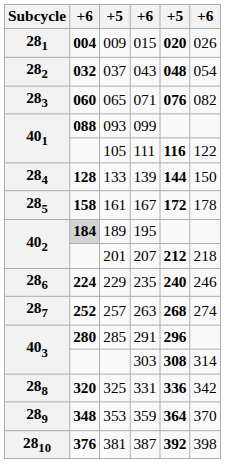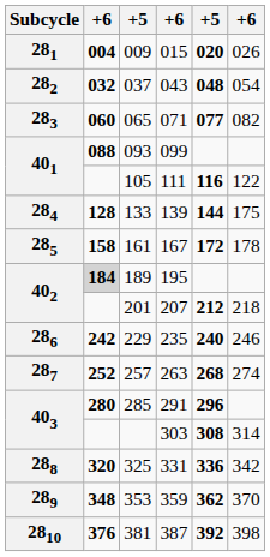 <table class="wikitable floatright">
 <tr>
 <th>Subcycle</th>
 <th>+6</th>
 <th>+5</th>
 <th>+6</th>
 <th>+5</th>
 <th>+6</th>
 </tr>
 <tr>
 <th>28<sub>1</sub></th>
 <td><strong>004</strong></td>
 <td>009</td>
 <td>015</td>
 <td><strong>020</strong></td>
 <td>026</td>
 </tr>
 <tr>
 <th>28<sub>2</sub></th>
 <td><strong>032</strong></td>
 <td>037</td>
 <td>043</td>
 <td><strong>048</strong></td>
 <td>054</td>
 </tr>
 <tr>
 <th>28<sub>3</sub></th>
 <td><strong>060</strong></td>
 <td>065</td>
 <td>071</td>
-<td><strong>076</strong></td>
+<td><strong>077</strong></td>
 <td>082</td>
 </tr>
 <tr>
 <th rowspan=2>40<sub>1</sub></th>
 <td><strong>088</strong></td>
 <td>093</td>
 <td>099</td>
 <td></td>
 <td></td>
 </tr>
 <tr>
 <td></td>
 <td>105</td>
 <td>111</td>
 <td><strong>116</strong></td>
 <td>122</td>
 </tr>
 <tr>
 <th>28<sub>4</sub></th>
 <td><strong>128</strong></td>
 <td>133</td>
 <td>139</td>
 <td><strong>144</strong></td>
-<td>150</td>
+<td>175</td>
 </tr>
 <tr>
 <th>28<sub>5</sub></th>
 <td><strong>158</strong></td>
 <td>161</td>
 <td>167</td>
 <td><strong>172</strong></td>
 <td>178</td>
 </tr>
 <tr>
 <th rowspan=2>40<sub>2</sub></th>
 <td style="background: lightgrey;"><strong>184</strong></td>
 <td>189</td>
 <td>195</td>
 <td></td>
 <td></td>
 </tr>
 <tr>
 <td></td>
 <td>201</td>
 <td>207</td>
 <td><strong>212</strong></td>
 <td>218</td>
 </tr>
 <tr>
 <th>28<sub>6</sub></th>
-<td><strong>224</strong></td>
+<td><strong>242</strong></td>
 <td>229</td>
 <td>235</td>
 <td><strong>240</strong></td>
 <td>246</td>
 </tr>
 <tr>
 <th>28<sub>7</sub></th>
 <td><strong>252</strong></td>
 <td>257</td>
 <td>263</td>
 <td><strong>268</strong></td>
 <td>274</td>
 </tr>
 <tr>
 <th rowspan=2>40<sub>3</sub></th>
 <td><strong>280</strong></td>
 <td>285</td>
 <td>291</td>
 <td><strong>296</strong></td>
 <td></td>
 </tr>
 <tr>
 <td></td>
 <td></td>
 <td>303</td>
 <td><strong>308</strong></td>
 <td>314</td>
 </tr>
 <tr>
 <th>28<sub>8</sub></th>
 <td><strong>320</strong></td>
 <td>325</td>
 <td>331</td>
 <td><strong>336</strong></td>
 <td>342</td>
 </tr>
 <tr>
 <th>28<sub>9</sub></th>
 <td><strong>348</strong></td>
 <td>353</td>
 <td>359</td>
-<td><strong>364</strong></td>
+<td><strong>362</strong></td>
 <td>370</td>
 </tr>
 <tr>
 <th>28<sub>10</sub></th>
 <td><strong>376</strong></td>
 <td>381</td>
 <td>387</td>
 <td><strong>392</strong></td>
 <td>398</td>
 </tr>
 </table>
